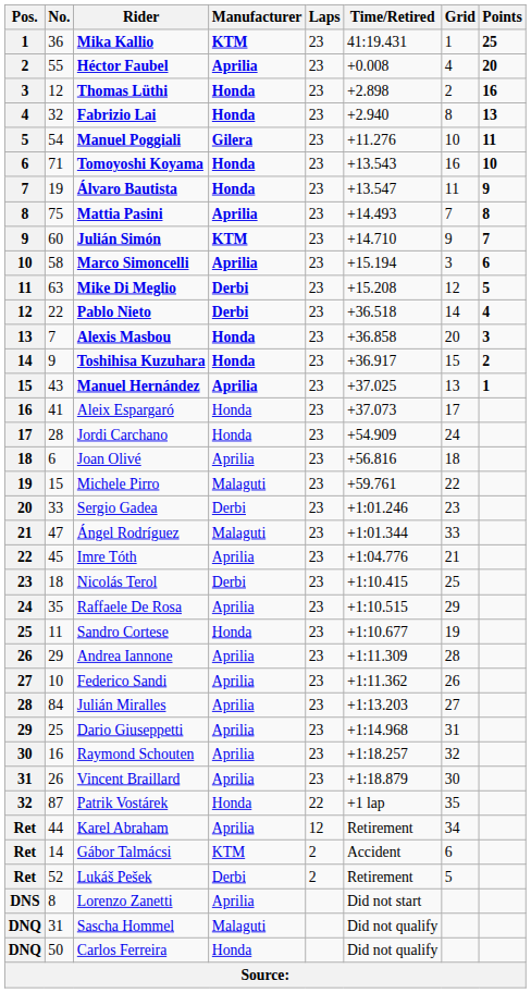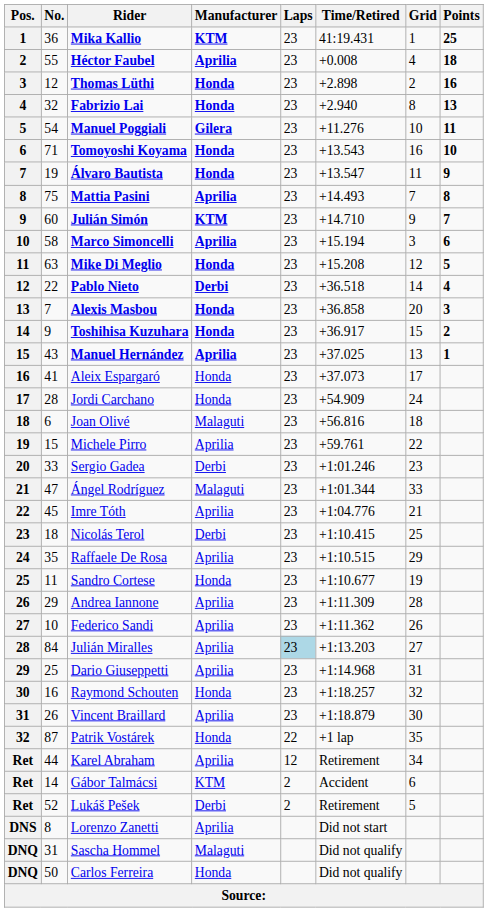 <table class="wikitable" style="font-size: 95%;">
 <tr>
 <th>Pos.</th>
 <th>No.</th>
 <th>Rider</th>
 <th>Manufacturer</th>
 <th>Laps</th>
 <th>Time/Retired</th>
 <th>Grid</th>
 <th>Points</th>
 </tr>
 <tr>
 <th>1</th>
 <td>36</td>
 <td> <strong><a href='#'>Mika Kallio</a></strong></td>
 <td><strong><a href='#'>KTM</a></strong></td>
 <td>23</td>
 <td>41:19.431</td>
 <td>1</td>
 <td><strong>25</strong></td>
 </tr>
 <tr>
 <th>2</th>
 <td>55</td>
 <td> <strong><a href='#'>Héctor Faubel</a></strong></td>
 <td><strong><a href='#'>Aprilia</a></strong></td>
 <td>23</td>
 <td>+0.008</td>
 <td>4</td>
-<td><strong>20</strong></td>
+<td><strong>18</strong></td>
 </tr>
 <tr>
 <th>3</th>
 <td>12</td>
 <td> <strong><a href='#'>Thomas Lüthi</a></strong></td>
 <td><strong><a href='#'>Honda</a></strong></td>
 <td>23</td>
 <td>+2.898</td>
 <td>2</td>
 <td><strong>16</strong></td>
 </tr>
 <tr>
 <th>4</th>
 <td>32</td>
 <td> <strong><a href='#'>Fabrizio Lai</a></strong></td>
 <td><strong><a href='#'>Honda</a></strong></td>
 <td>23</td>
 <td>+2.940</td>
 <td>8</td>
 <td><strong>13</strong></td>
 </tr>
 <tr>
 <th>5</th>
 <td>54</td>
 <td> <strong><a href='#'>Manuel Poggiali</a></strong></td>
 <td><strong><a href='#'>Gilera</a></strong></td>
 <td>23</td>
 <td>+11.276</td>
 <td>10</td>
 <td><strong>11</strong></td>
 </tr>
 <tr>
 <th>6</th>
 <td>71</td>
 <td> <strong><a href='#'>Tomoyoshi Koyama</a></strong></td>
 <td><strong><a href='#'>Honda</a></strong></td>
 <td>23</td>
 <td>+13.543</td>
 <td>16</td>
 <td><strong>10</strong></td>
 </tr>
 <tr>
 <th>7</th>
 <td>19</td>
 <td> <strong><a href='#'>Álvaro Bautista</a></strong></td>
 <td><strong><a href='#'>Honda</a></strong></td>
 <td>23</td>
 <td>+13.547</td>
 <td>11</td>
 <td><strong>9</strong></td>
 </tr>
 <tr>
 <th>8</th>
 <td>75</td>
 <td> <strong><a href='#'>Mattia Pasini</a></strong></td>
 <td><strong><a href='#'>Aprilia</a></strong></td>
 <td>23</td>
 <td>+14.493</td>
 <td>7</td>
 <td><strong>8</strong></td>
 </tr>
 <tr>
 <th>9</th>
 <td>60</td>
 <td> <strong><a href='#'>Julián Simón</a></strong></td>
 <td><strong><a href='#'>KTM</a></strong></td>
 <td>23</td>
 <td>+14.710</td>
 <td>9</td>
 <td><strong>7</strong></td>
 </tr>
 <tr>
 <th>10</th>
 <td>58</td>
 <td> <strong><a href='#'>Marco Simoncelli</a></strong></td>
 <td><strong><a href='#'>Aprilia</a></strong></td>
 <td>23</td>
 <td>+15.194</td>
 <td>3</td>
 <td><strong>6</strong></td>
 </tr>
 <tr>
 <th>11</th>
 <td>63</td>
 <td> <strong><a href='#'>Mike Di Meglio</a></strong></td>
-<td><strong><a href='#'>Derbi</a></strong></td>
+<td><strong><a href='#'>Honda</a></strong></td>
 <td>23</td>
 <td>+15.208</td>
 <td>12</td>
 <td><strong>5</strong></td>
 </tr>
 <tr>
 <th>12</th>
 <td>22</td>
 <td> <strong><a href='#'>Pablo Nieto</a></strong></td>
 <td><strong><a href='#'>Derbi</a></strong></td>
 <td>23</td>
 <td>+36.518</td>
 <td>14</td>
 <td><strong>4</strong></td>
 </tr>
 <tr>
 <th>13</th>
 <td>7</td>
 <td> <strong><a href='#'>Alexis Masbou</a></strong></td>
 <td><strong><a href='#'>Honda</a></strong></td>
 <td>23</td>
 <td>+36.858</td>
 <td>20</td>
 <td><strong>3</strong></td>
 </tr>
 <tr>
 <th>14</th>
 <td>9</td>
 <td> <strong><a href='#'>Toshihisa Kuzuhara</a></strong></td>
 <td><strong><a href='#'>Honda</a></strong></td>
 <td>23</td>
 <td>+36.917</td>
 <td>15</td>
 <td><strong>2</strong></td>
 </tr>
 <tr>
 <th>15</th>
 <td>43</td>
 <td> <strong><a href='#'>Manuel Hernández</a></strong></td>
 <td><strong><a href='#'>Aprilia</a></strong></td>
 <td>23</td>
 <td>+37.025</td>
 <td>13</td>
 <td><strong>1</strong></td>
 </tr>
 <tr>
 <th>16</th>
 <td>41</td>
 <td> <a href='#'>Aleix Espargaró</a></td>
 <td><a href='#'>Honda</a></td>
 <td>23</td>
 <td>+37.073</td>
 <td>17</td>
 <td></td>
 </tr>
 <tr>
 <th>17</th>
 <td>28</td>
 <td> <a href='#'>Jordi Carchano</a></td>
 <td><a href='#'>Honda</a></td>
 <td>23</td>
 <td>+54.909</td>
 <td>24</td>
 <td></td>
 </tr>
 <tr>
 <th>18</th>
 <td>6</td>
 <td> <a href='#'>Joan Olivé</a></td>
-<td><a href='#'>Aprilia</a></td>
+<td><a href='#'>Malaguti</a></td>
 <td>23</td>
 <td>+56.816</td>
 <td>18</td>
 <td></td>
 </tr>
 <tr>
 <th>19</th>
 <td>15</td>
 <td> <a href='#'>Michele Pirro</a></td>
-<td><a href='#'>Malaguti</a></td>
+<td><a href='#'>Aprilia</a></td>
 <td>23</td>
 <td>+59.761</td>
 <td>22</td>
 <td></td>
 </tr>
 <tr>
 <th>20</th>
 <td>33</td>
 <td> <a href='#'>Sergio Gadea</a></td>
 <td><a href='#'>Derbi</a></td>
 <td>23</td>
 <td>+1:01.246</td>
 <td>23</td>
 <td></td>
 </tr>
 <tr>
 <th>21</th>
 <td>47</td>
 <td> <a href='#'>Ángel Rodríguez</a></td>
 <td><a href='#'>Malaguti</a></td>
 <td>23</td>
 <td>+1:01.344</td>
 <td>33</td>
 <td></td>
 </tr>
 <tr>
 <th>22</th>
 <td>45</td>
 <td> <a href='#'>Imre Tóth</a></td>
 <td><a href='#'>Aprilia</a></td>
 <td>23</td>
 <td>+1:04.776</td>
 <td>21</td>
 <td></td>
 </tr>
 <tr>
 <th>23</th>
 <td>18</td>
 <td> <a href='#'>Nicolás Terol</a></td>
 <td><a href='#'>Derbi</a></td>
 <td>23</td>
 <td>+1:10.415</td>
 <td>25</td>
 <td></td>
 </tr>
 <tr>
 <th>24</th>
 <td>35</td>
 <td> <a href='#'>Raffaele De Rosa</a></td>
 <td><a href='#'>Aprilia</a></td>
 <td>23</td>
 <td>+1:10.515</td>
 <td>29</td>
 <td></td>
 </tr>
 <tr>
 <th>25</th>
 <td>11</td>
 <td> <a href='#'>Sandro Cortese</a></td>
 <td><a href='#'>Honda</a></td>
 <td>23</td>
 <td>+1:10.677</td>
 <td>19</td>
 <td></td>
 </tr>
 <tr>
 <th>26</th>
 <td>29</td>
 <td> <a href='#'>Andrea Iannone</a></td>
 <td><a href='#'>Aprilia</a></td>
 <td>23</td>
 <td>+1:11.309</td>
 <td>28</td>
 <td></td>
 </tr>
 <tr>
 <th>27</th>
 <td>10</td>
 <td> <a href='#'>Federico Sandi</a></td>
 <td><a href='#'>Aprilia</a></td>
 <td>23</td>
 <td>+1:11.362</td>
 <td>26</td>
 <td></td>
 </tr>
 <tr>
 <th>28</th>
 <td>84</td>
 <td> <a href='#'>Julián Miralles</a></td>
 <td><a href='#'>Aprilia</a></td>
-<td>23</td>
+<td style="background: lightblue;">23</td>
 <td>+1:13.203</td>
 <td>27</td>
 <td></td>
 </tr>
 <tr>
 <th>29</th>
 <td>25</td>
 <td> <a href='#'>Dario Giuseppetti</a></td>
 <td><a href='#'>Aprilia</a></td>
 <td>23</td>
 <td>+1:14.968</td>
 <td>31</td>
 <td></td>
 </tr>
 <tr>
 <th>30</th>
 <td>16</td>
 <td> <a href='#'>Raymond Schouten</a></td>
-<td><a href='#'>Aprilia</a></td>
+<td><a href='#'>Honda</a></td>
 <td>23</td>
 <td>+1:18.257</td>
 <td>32</td>
 <td></td>
 </tr>
 <tr>
 <th>31</th>
 <td>26</td>
 <td> <a href='#'>Vincent Braillard</a></td>
 <td><a href='#'>Aprilia</a></td>
 <td>23</td>
 <td>+1:18.879</td>
 <td>30</td>
 <td></td>
 </tr>
 <tr>
 <th>32</th>
 <td>87</td>
 <td> <a href='#'>Patrik Vostárek</a></td>
 <td><a href='#'>Honda</a></td>
 <td>22</td>
 <td>+1 lap</td>
 <td>35</td>
 <td></td>
 </tr>
 <tr>
 <th>Ret</th>
 <td>44</td>
 <td> <a href='#'>Karel Abraham</a></td>
 <td><a href='#'>Aprilia</a></td>
 <td>12</td>
 <td>Retirement</td>
 <td>34</td>
 <td></td>
 </tr>
 <tr>
 <th>Ret</th>
 <td>14</td>
 <td> <a href='#'>Gábor Talmácsi</a></td>
 <td><a href='#'>KTM</a></td>
 <td>2</td>
 <td>Accident</td>
 <td>6</td>
 <td></td>
 </tr>
 <tr>
 <th>Ret</th>
 <td>52</td>
 <td> <a href='#'>Lukáš Pešek</a></td>
 <td><a href='#'>Derbi</a></td>
 <td>2</td>
 <td>Retirement</td>
 <td>5</td>
 <td></td>
 </tr>
 <tr>
 <th>DNS</th>
 <td>8</td>
 <td> <a href='#'>Lorenzo Zanetti</a></td>
 <td><a href='#'>Aprilia</a></td>
 <td></td>
 <td>Did not start</td>
 <td></td>
 <td></td>
 </tr>
 <tr>
 <th>DNQ</th>
 <td>31</td>
 <td> <a href='#'>Sascha Hommel</a></td>
 <td><a href='#'>Malaguti</a></td>
 <td></td>
 <td>Did not qualify</td>
 <td></td>
 <td></td>
 </tr>
 <tr>
 <th>DNQ</th>
 <td>50</td>
 <td> <a href='#'>Carlos Ferreira</a></td>
 <td><a href='#'>Honda</a></td>
 <td></td>
 <td>Did not qualify</td>
 <td></td>
 <td></td>
 </tr>
 <tr>
 <th colspan=8>Source:</th>
 </tr>
 </table>
